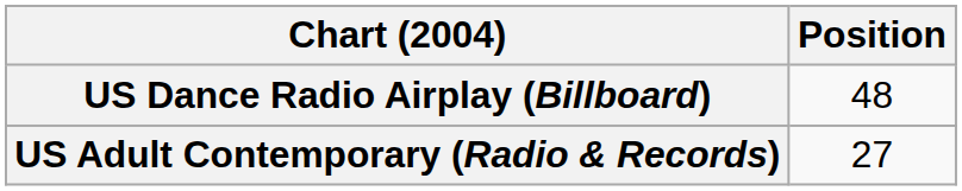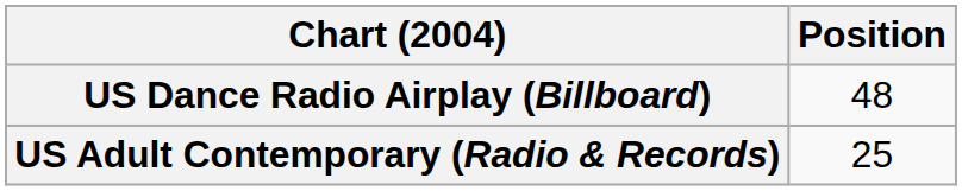 <table class="wikitable plainrowheaders" style="text-align:center">
 <tr>
 <th>Chart (2004)</th>
 <th>Position</th>
 </tr>
 <tr>
 <th scope="row">US Dance Radio Airplay (<em>Billboard</em>)</th>
 <td>48</td>
 </tr>
 <tr>
 <th scope="row">US Adult Contemporary (<em>Radio & Records</em>)</th>
-<td>27</td>
+<td>25</td>
 </tr>
 </table>
